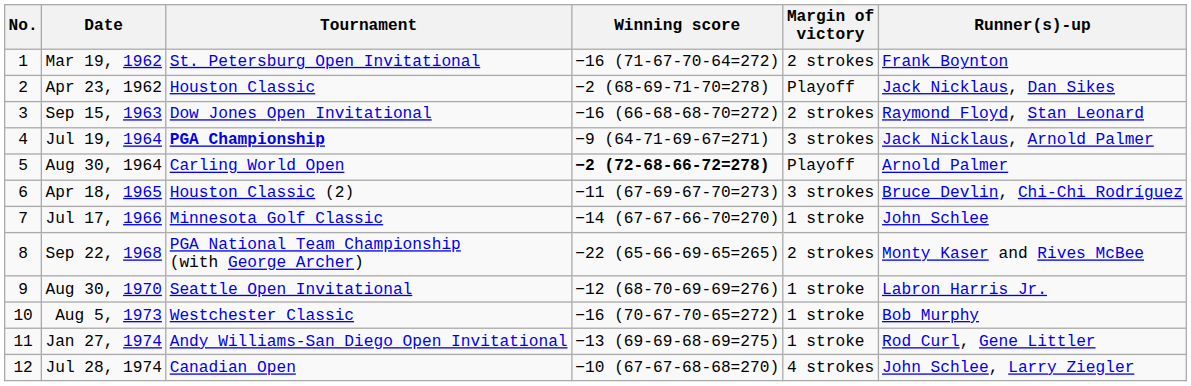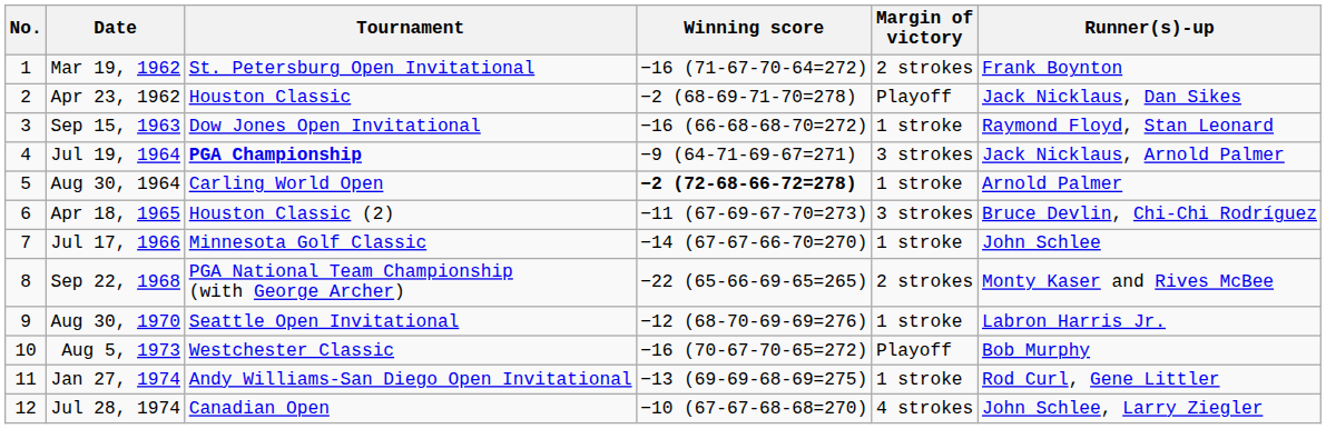 <table class="wikitable" style="font-size:95%;">
 <tr>
 <th>No.</th>
 <th>Date</th>
 <th>Tournament</th>
 <th>Winning score</th>
 <th>Margin of<br>victory</th>
 <th>Runner(s)-up</th>
 </tr>
 <tr>
 <td align=center>1</td>
 <td align=right>Mar 19, <a href='#'>1962</a></td>
 <td><a href='#'>St. Petersburg Open Invitational</a></td>
 <td>−16 (71-67-70-64=272)</td>
 <td>2 strokes</td>
 <td> <a href='#'>Frank Boynton</a></td>
 </tr>
 <tr>
 <td align=center>2</td>
 <td align=right>Apr 23, 1962</td>
 <td><a href='#'>Houston Classic</a></td>
 <td>−2 (68-69-71-70=278)</td>
 <td>Playoff</td>
 <td> <a href='#'>Jack Nicklaus</a>,  <a href='#'>Dan Sikes</a></td>
 </tr>
 <tr>
 <td align=center>3</td>
 <td align=right>Sep 15, <a href='#'>1963</a></td>
 <td><a href='#'>Dow Jones Open Invitational</a></td>
 <td>−16 (66-68-68-70=272)</td>
-<td>2 strokes</td>
+<td>1 stroke</td>
 <td> <a href='#'>Raymond Floyd</a>,  <a href='#'>Stan Leonard</a></td>
 </tr>
 <tr -style="background:#e5d1cb;">
 <td align=center>4</td>
 <td align=right>Jul 19, <a href='#'>1964</a></td>
 <td><strong><a href='#'>PGA Championship</a></strong></td>
 <td>−9 (64-71-69-67=271)</td>
 <td>3 strokes</td>
 <td> <a href='#'>Jack Nicklaus</a>,  <a href='#'>Arnold Palmer</a></td>
 </tr>
 <tr>
 <td align=center>5</td>
 <td align=right>Aug 30, 1964</td>
 <td><a href='#'>Carling World Open</a></td>
 <td><strong>−2 (72-68-66-72=278)</strong></td>
-<td>Playoff</td>
+<td>1 stroke</td>
 <td> <a href='#'>Arnold Palmer</a></td>
 </tr>
 <tr>
 <td align=center>6</td>
 <td align=right>Apr 18, <a href='#'>1965</a></td>
 <td><a href='#'>Houston Classic</a> (2)</td>
 <td>−11 (67-69-67-70=273)</td>
 <td>3 strokes</td>
 <td> <a href='#'>Bruce Devlin</a>,  <a href='#'>Chi-Chi Rodríguez</a></td>
 </tr>
 <tr>
 <td align=center>7</td>
 <td align=right>Jul 17, <a href='#'>1966</a></td>
 <td><a href='#'>Minnesota Golf Classic</a></td>
 <td>−14 (67-67-66-70=270)</td>
 <td>1 stroke</td>
 <td> <a href='#'>John Schlee</a></td>
 </tr>
 <tr>
 <td align=center>8</td>
 <td align=right>Sep 22, <a href='#'>1968</a></td>
 <td><a href='#'>PGA National Team Championship</a><br>(with  <a href='#'>George Archer</a>)</td>
 <td>−22 (65-66-69-65=265)</td>
 <td>2 strokes</td>
 <td> <a href='#'>Monty Kaser</a> and  <a href='#'>Rives McBee</a></td>
 </tr>
 <tr>
 <td align=center>9</td>
 <td align=right>Aug 30, <a href='#'>1970</a></td>
 <td><a href='#'>Seattle Open Invitational</a></td>
 <td>−12 (68-70-69-69=276)</td>
 <td>1 stroke</td>
 <td> <a href='#'>Labron Harris Jr.</a></td>
 </tr>
 <tr>
 <td align=center>10</td>
 <td align=right>Aug 5, <a href='#'>1973</a></td>
 <td><a href='#'>Westchester Classic</a></td>
 <td>−16 (70-67-70-65=272)</td>
-<td>1 stroke</td>
+<td>Playoff</td>
 <td> <a href='#'>Bob Murphy</a></td>
 </tr>
 <tr>
 <td align=center>11</td>
 <td align=right>Jan 27, <a href='#'>1974</a></td>
 <td><a href='#'>Andy Williams-San Diego Open Invitational</a></td>
 <td>−13 (69-69-68-69=275)</td>
 <td>1 stroke</td>
 <td> <a href='#'>Rod Curl</a>,  <a href='#'>Gene Littler</a></td>
 </tr>
 <tr>
 <td align=center>12</td>
 <td align=right>Jul 28, 1974</td>
 <td><a href='#'>Canadian Open</a></td>
 <td>−10 (67-67-68-68=270)</td>
 <td>4 strokes</td>
 <td> <a href='#'>John Schlee</a>,  <a href='#'>Larry Ziegler</a></td>
 </tr>
 </table>
